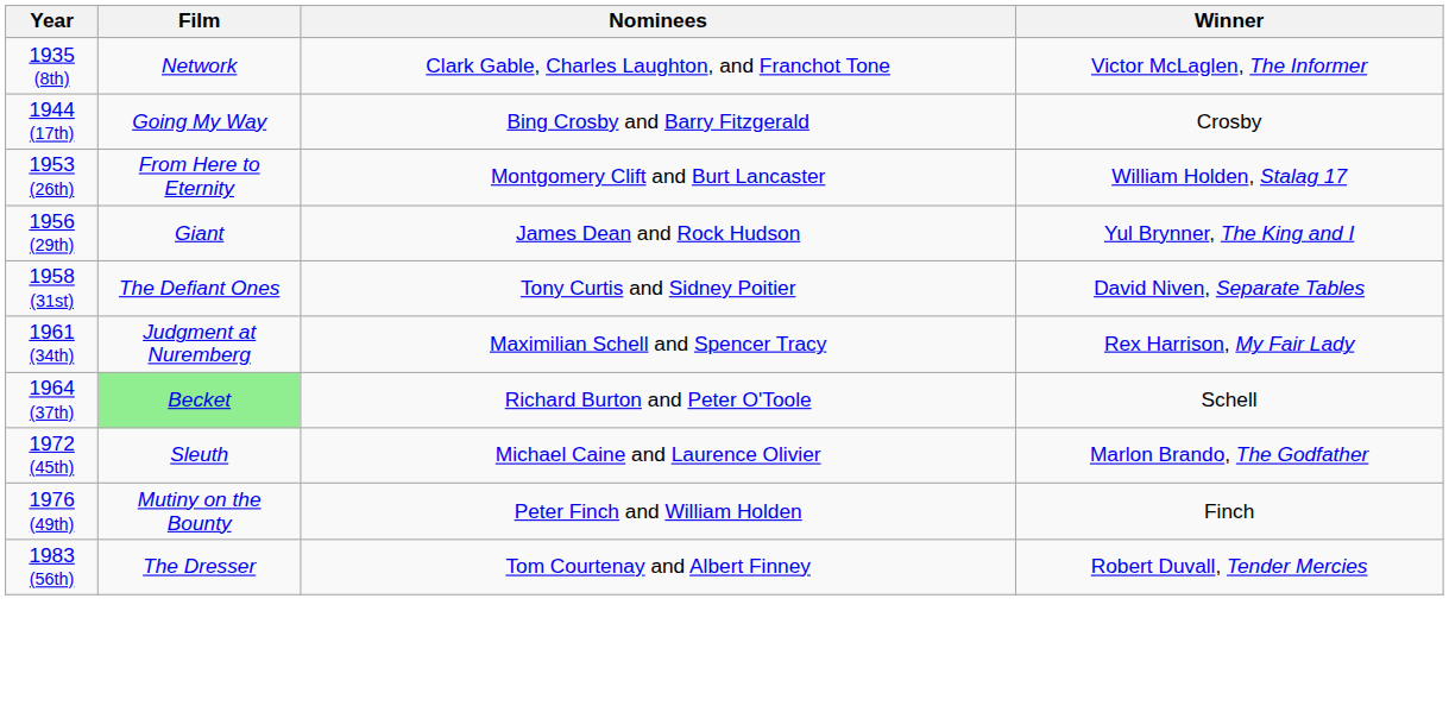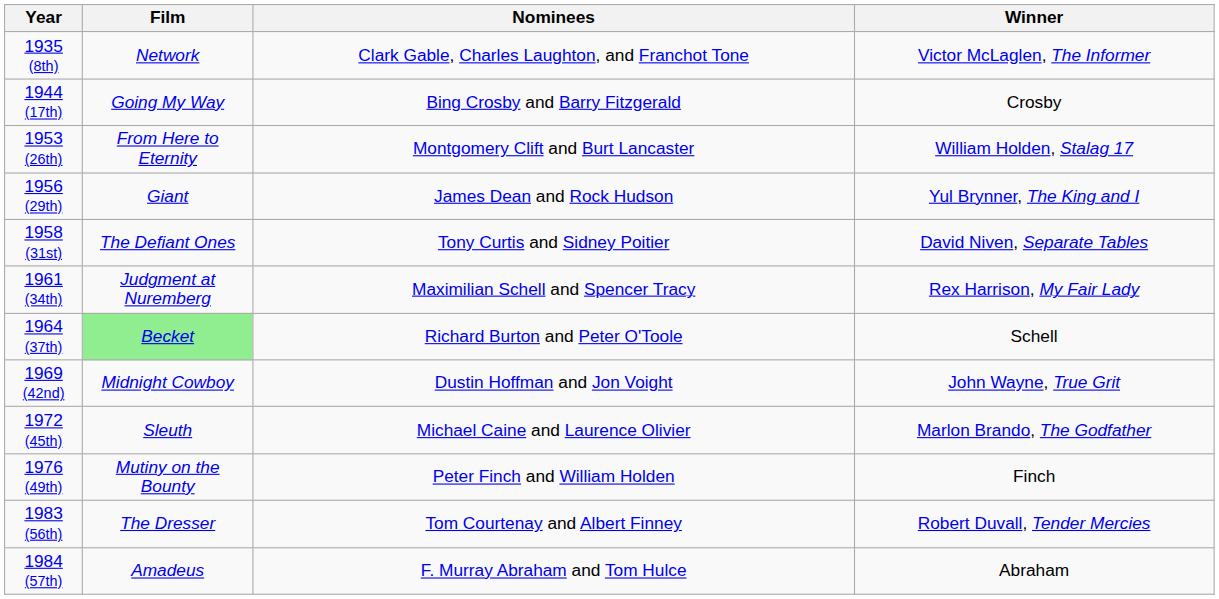 <table class="wikitable sortable" style="text-align: center">
 <tr>
 <th style="width:65px;"><strong>Year</strong></th>
 <th style="width:150px;"><strong>Film</strong></th>
 <th style="width:550px;"><strong>Nominees</strong></th>
 <th style="width:325px;"><strong>Winner</strong></th>
 </tr>
 <tr>
 <td><a href='#'>1935</a><br><small><a href='#'>(8th)</a></small></td>
 <td><em><a href='#'>Network</a></em></td>
 <td sortname><a href='#'>Clark Gable</a>, <a href='#'>Charles Laughton</a>, and <a href='#'>Franchot Tone</a></td>
 <td><a href='#'>Victor McLaglen</a>, <em><a href='#'>The Informer</a></em></td>
 </tr>
 <tr>
 <td><a href='#'>1944</a><br><small><a href='#'>(17th)</a></small></td>
 <td><em><a href='#'>Going My Way</a></em></td>
 <td sortname><a href='#'>Bing Crosby</a> and <a href='#'>Barry Fitzgerald</a></td>
 <td>Crosby</td>
 </tr>
 <tr>
 <td><a href='#'>1953</a><br><small><a href='#'>(26th)</a></small></td>
 <td><em><a href='#'>From Here to Eternity</a></em></td>
 <td sortname><a href='#'>Montgomery Clift</a> and <a href='#'>Burt Lancaster</a></td>
 <td><a href='#'>William Holden</a>, <em><a href='#'>Stalag 17</a></em></td>
 </tr>
 <tr>
 <td><a href='#'>1956</a><br><small><a href='#'>(29th)</a></small></td>
 <td><em><a href='#'>Giant</a></em></td>
 <td sortname><a href='#'>James Dean</a> and <a href='#'>Rock Hudson</a></td>
 <td><a href='#'>Yul Brynner</a>, <em><a href='#'>The King and I</a></em></td>
 </tr>
 <tr>
 <td><a href='#'>1958</a><br><small><a href='#'>(31st)</a></small></td>
 <td><em><a href='#'>The Defiant Ones</a></em></td>
 <td sortname><a href='#'>Tony Curtis</a> and <a href='#'>Sidney Poitier</a></td>
 <td><a href='#'>David Niven</a>, <em><a href='#'>Separate Tables</a></em></td>
 </tr>
 <tr>
 <td><a href='#'>1961</a><br><small><a href='#'>(34th)</a></small></td>
 <td><em><a href='#'>Judgment at Nuremberg</a></em></td>
 <td sortname><a href='#'>Maximilian Schell</a> and <a href='#'>Spencer Tracy</a></td>
 <td><a href='#'>Rex Harrison</a>, <em><a href='#'>My Fair Lady</a></em></td>
 </tr>
 <tr>
 <td><a href='#'>1964</a><br><small><a href='#'>(37th)</a></small></td>
 <td style="background: lightgreen;"><em><a href='#'>Becket</a></em></td>
 <td sortname><a href='#'>Richard Burton</a> and <a href='#'>Peter O'Toole</a></td>
 <td>Schell</td>
 </tr>
 <tr>
+<td><a href='#'>1969</a><br><small><a href='#'>(42nd)</a></small></td>
+<td><em><a href='#'>Midnight Cowboy</a></em></td>
+<td sortname><a href='#'>Dustin Hoffman</a> and <a href='#'>Jon Voight</a></td>
+<td><a href='#'>John Wayne</a>, <em><a href='#'>True Grit</a></em></td>
+</tr>
+<tr>
 <td><a href='#'>1972</a><br><small><a href='#'>(45th)</a></small></td>
 <td><em><a href='#'>Sleuth</a></em></td>
 <td sortname><a href='#'>Michael Caine</a> and <a href='#'>Laurence Olivier</a></td>
 <td><a href='#'>Marlon Brando</a>, <em><a href='#'>The Godfather</a></em></td>
 </tr>
 <tr>
 <td><a href='#'>1976</a><br><small><a href='#'>(49th)</a></small></td>
 <td><em><a href='#'>Mutiny on the Bounty</a></em></td>
 <td sortname><a href='#'>Peter Finch</a> and <a href='#'>William Holden</a></td>
 <td>Finch</td>
 </tr>
 <tr>
 <td><a href='#'>1983</a><br><small><a href='#'>(56th)</a></small></td>
 <td><em><a href='#'>The Dresser</a></em></td>
 <td sortname><a href='#'>Tom Courtenay</a> and <a href='#'>Albert Finney</a></td>
 <td><a href='#'>Robert Duvall</a>, <em><a href='#'>Tender Mercies</a></em></td>
 </tr>
+<tr>
+<td><a href='#'>1984</a><br><small><a href='#'>(57th)</a></small></td>
+<td><em><a href='#'>Amadeus</a></em></td>
+<td sortname><a href='#'>F. Murray Abraham</a> and <a href='#'>Tom Hulce</a></td>
+<td>Abraham</td>
+</tr>
 </table>
